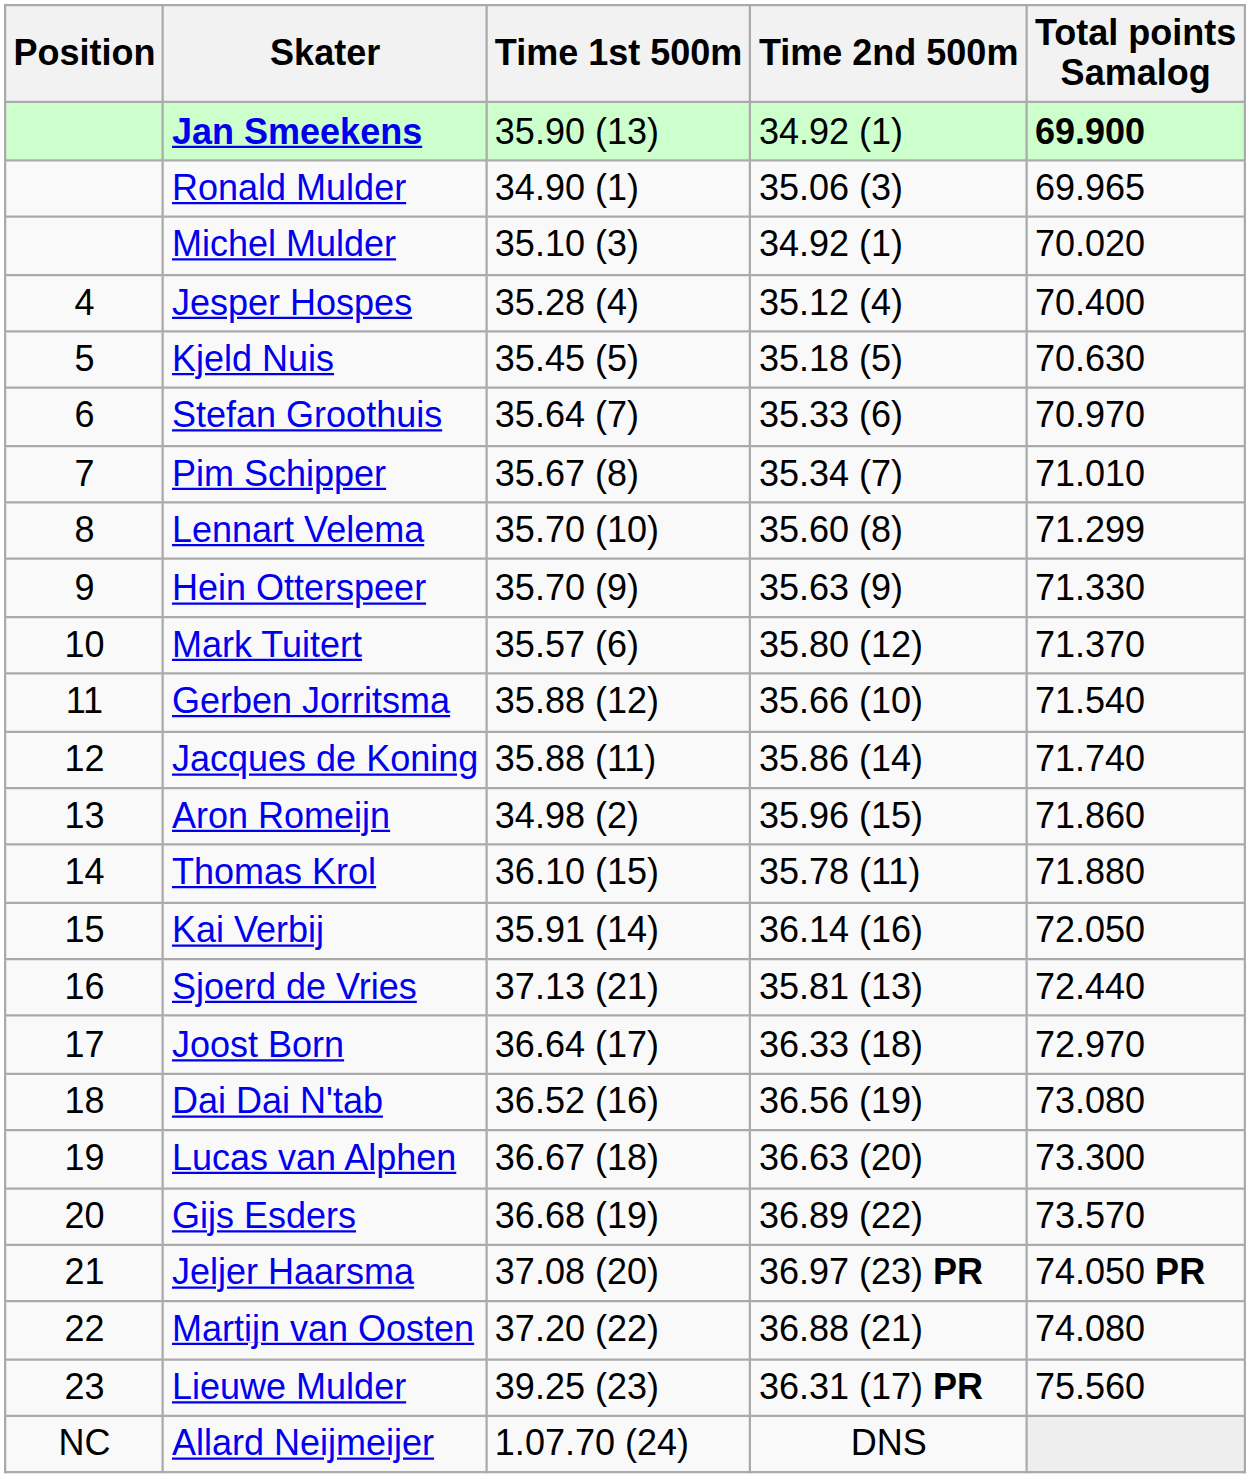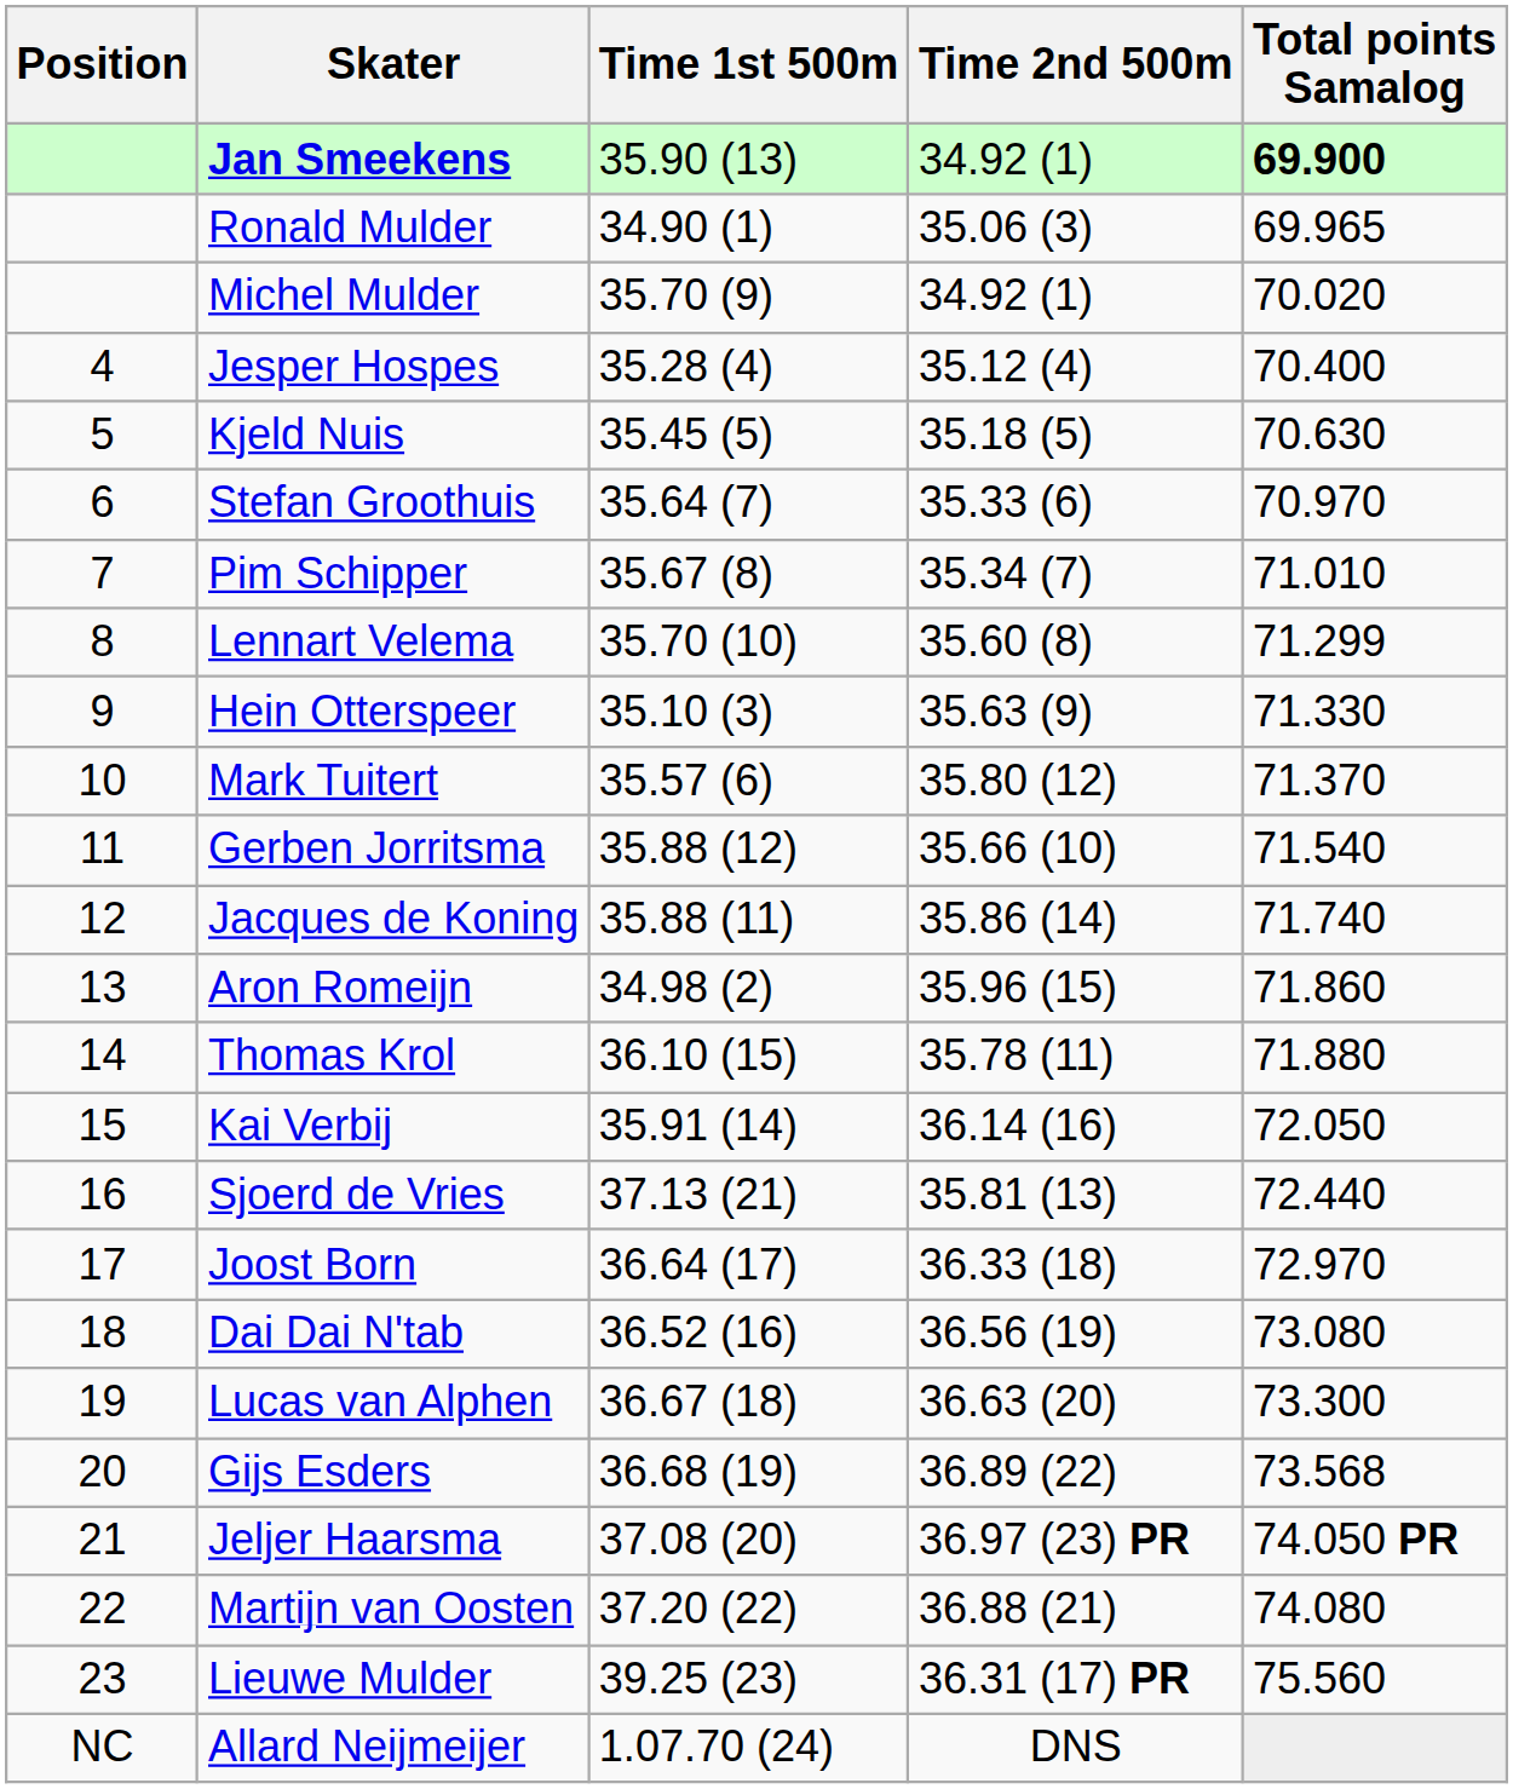 <table class="wikitable">
 <tr>
 <th>Position</th>
 <th>Skater</th>
 <th>Time 1st 500m</th>
 <th>Time 2nd 500m</th>
 <th>Total points <br> Samalog</th>
 </tr>
 <tr bgcolor=ccffcc>
 <td align="center"></td>
 <td><strong><a href='#'>Jan Smeekens</a></strong></td>
 <td>35.90 (13)</td>
 <td>34.92 (1)</td>
 <td><strong>69.900</strong></td>
 </tr>
 <tr>
 <td align="center"></td>
 <td><a href='#'>Ronald Mulder</a></td>
 <td>34.90 (1)</td>
 <td>35.06 (3)</td>
 <td>69.965</td>
 </tr>
 <tr>
 <td align="center"></td>
 <td><a href='#'>Michel Mulder</a></td>
-<td>35.10 (3)</td>
+<td>35.70 (9)</td>
 <td>34.92 (1)</td>
 <td>70.020</td>
 </tr>
 <tr>
 <td align="center">4</td>
 <td><a href='#'>Jesper Hospes</a></td>
 <td>35.28 (4)</td>
 <td>35.12 (4)</td>
 <td>70.400</td>
 </tr>
 <tr>
 <td align="center">5</td>
 <td><a href='#'>Kjeld Nuis</a></td>
 <td>35.45 (5)</td>
 <td>35.18 (5)</td>
 <td>70.630</td>
 </tr>
 <tr>
 <td align="center">6</td>
 <td><a href='#'>Stefan Groothuis</a></td>
 <td>35.64 (7)</td>
 <td>35.33 (6)</td>
 <td>70.970</td>
 </tr>
 <tr>
 <td align="center">7</td>
 <td><a href='#'>Pim Schipper</a></td>
 <td>35.67 (8)</td>
 <td>35.34 (7)</td>
 <td>71.010</td>
 </tr>
 <tr>
 <td align="center">8</td>
 <td><a href='#'>Lennart Velema</a></td>
 <td>35.70 (10)</td>
 <td>35.60 (8)</td>
 <td>71.299</td>
 </tr>
 <tr>
 <td align="center">9</td>
 <td><a href='#'>Hein Otterspeer</a></td>
-<td>35.70 (9)</td>
+<td>35.10 (3)</td>
 <td>35.63 (9)</td>
 <td>71.330</td>
 </tr>
 <tr>
 <td align="center">10</td>
 <td><a href='#'>Mark Tuitert</a></td>
 <td>35.57 (6)</td>
 <td>35.80 (12)</td>
 <td>71.370</td>
 </tr>
 <tr>
 <td align="center">11</td>
 <td><a href='#'>Gerben Jorritsma</a></td>
 <td>35.88 (12)</td>
 <td>35.66 (10)</td>
 <td>71.540</td>
 </tr>
 <tr>
 <td align="center">12</td>
 <td><a href='#'>Jacques de Koning</a></td>
 <td>35.88 (11)</td>
 <td>35.86 (14)</td>
 <td>71.740</td>
 </tr>
 <tr>
 <td align="center">13</td>
 <td><a href='#'>Aron Romeijn</a></td>
 <td>34.98 (2)</td>
 <td>35.96 (15)</td>
 <td>71.860</td>
 </tr>
 <tr>
 <td align="center">14</td>
 <td><a href='#'>Thomas Krol</a></td>
 <td>36.10 (15)</td>
 <td>35.78 (11)</td>
 <td>71.880</td>
 </tr>
 <tr>
 <td align="center">15</td>
 <td><a href='#'>Kai Verbij</a></td>
 <td>35.91 (14)</td>
 <td>36.14 (16)</td>
 <td>72.050</td>
 </tr>
 <tr>
 <td align="center">16</td>
 <td><a href='#'>Sjoerd de Vries</a></td>
 <td>37.13 (21)</td>
 <td>35.81 (13)</td>
 <td>72.440</td>
 </tr>
 <tr>
 <td align="center">17</td>
 <td><a href='#'>Joost Born</a></td>
 <td>36.64 (17)</td>
 <td>36.33 (18)</td>
 <td>72.970</td>
 </tr>
 <tr>
 <td align="center">18</td>
 <td><a href='#'>Dai Dai N'tab</a></td>
 <td>36.52 (16)</td>
 <td>36.56 (19)</td>
 <td>73.080</td>
 </tr>
 <tr>
 <td align="center">19</td>
 <td><a href='#'>Lucas van Alphen</a></td>
 <td>36.67 (18)</td>
 <td>36.63 (20)</td>
 <td>73.300</td>
 </tr>
 <tr>
 <td align="center">20</td>
 <td><a href='#'>Gijs Esders</a></td>
 <td>36.68 (19)</td>
 <td>36.89 (22)</td>
-<td>73.570</td>
+<td>73.568</td>
 </tr>
 <tr>
 <td align="center">21</td>
 <td><a href='#'>Jeljer Haarsma</a></td>
 <td>37.08 (20)</td>
 <td>36.97 (23) <strong>PR</strong></td>
 <td>74.050 <strong>PR</strong></td>
 </tr>
 <tr>
 <td align="center">22</td>
 <td><a href='#'>Martijn van Oosten</a></td>
 <td>37.20 (22)</td>
 <td>36.88 (21)</td>
 <td>74.080</td>
 </tr>
 <tr>
 <td align="center">23</td>
 <td><a href='#'>Lieuwe Mulder</a></td>
 <td>39.25 (23)</td>
 <td>36.31 (17) <strong>PR</strong></td>
 <td>75.560</td>
 </tr>
 <tr>
 <td align="center">NC</td>
 <td><a href='#'>Allard Neijmeijer</a></td>
 <td>1.07.70 (24)</td>
 <td align="center">DNS</td>
 <td bgcolor=#EEEEEE></td>
 </tr>
 </table>
